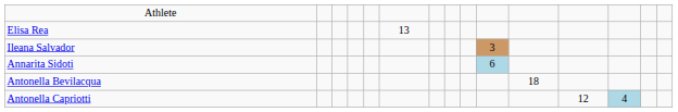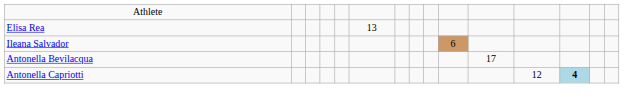 <table class="wikitable" style="text-align: center; font-size:100%" width=50%">
 <tr>
 <td>Athlete</td>
 <td></td>
 <td></td>
 <td></td>
 <td></td>
 <td></td>
 <td></td>
 <td></td>
 <td></td>
 <td></td>
 <td></td>
 <td></td>
 <td></td>
 <td></td>
 <td></td>
 </tr>
 <tr>
 <td align=left><a href='#'>Elisa Rea</a></td>
 <td></td>
 <td></td>
 <td></td>
 <td></td>
 <td>13</td>
 <td></td>
 <td></td>
 <td></td>
 <td></td>
 <td></td>
 <td></td>
 <td></td>
 <td></td>
 <td></td>
 </tr>
 <tr>
 <td align=left><a href='#'>Ileana Salvador</a></td>
 <td></td>
 <td></td>
 <td></td>
 <td></td>
 <td></td>
 <td></td>
 <td></td>
 <td></td>
-<td bgcolor=cc9966>3</td>
-<td></td>
-<td></td>
-<td></td>
-<td></td>
-<td></td>
-</tr>
-<tr>
-<td align=left><a href='#'>Annarita Sidoti</a></td>
-<td></td>
-<td></td>
-<td></td>
-<td></td>
-<td></td>
-<td></td>
-<td></td>
-<td></td>
-<td bgcolor=lightblue>6</td>
+<td bgcolor=cc9966>6</td>
 <td></td>
 <td></td>
 <td></td>
 <td></td>
 <td></td>
 </tr>
 <tr>
 <td align=left><a href='#'>Antonella Bevilacqua</a></td>
 <td></td>
 <td></td>
 <td></td>
 <td></td>
 <td></td>
 <td></td>
 <td></td>
 <td></td>
 <td></td>
-<td>18</td>
+<td>17</td>
 <td></td>
 <td></td>
 <td></td>
 <td></td>
 </tr>
 <tr>
 <td align=left><a href='#'>Antonella Capriotti</a></td>
 <td></td>
 <td></td>
 <td></td>
 <td></td>
 <td></td>
 <td></td>
 <td></td>
 <td></td>
 <td></td>
 <td></td>
 <td>12</td>
-<td bgcolor=lightblue>4</td>
+<td bgcolor=lightblue><strong>4</strong></td>
 <td></td>
 <td></td>
 </tr>
 </table>
